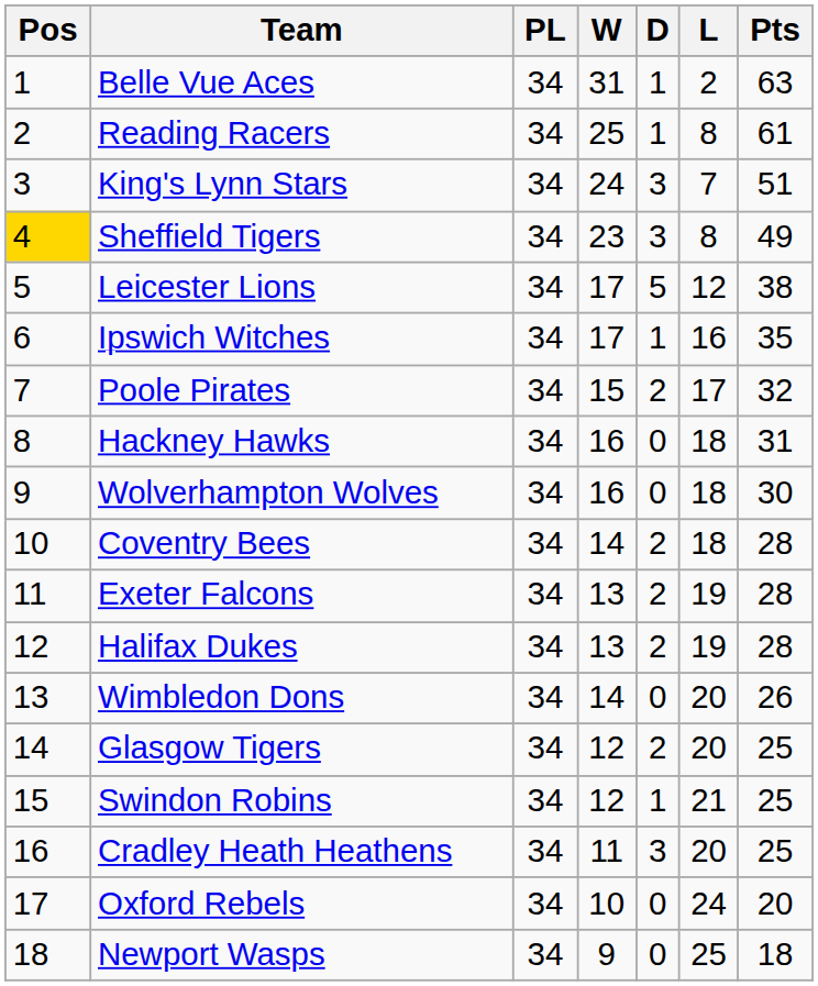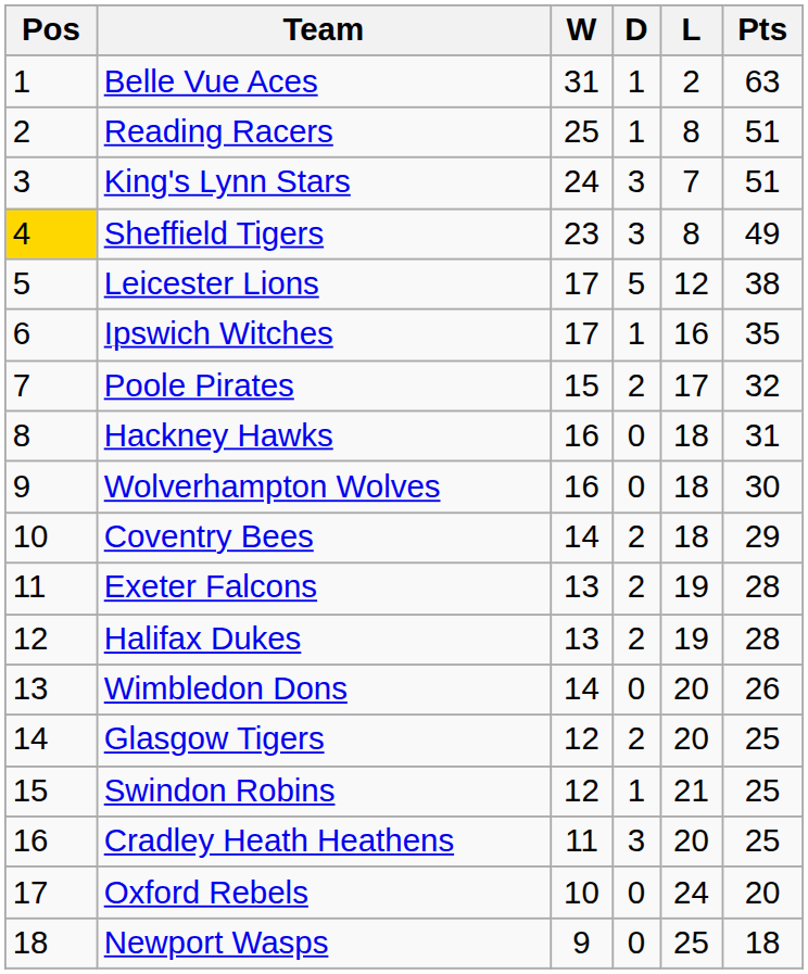 <table class=wikitable width="400">
 <tr>
 <th>Pos</th>
 <th>Team</th>
-<th>PL</th>
 <th>W</th>
 <th>D</th>
 <th>L</th>
 <th>Pts</th>
 </tr>
 <tr>
 <td>1</td>
 <td><a href='#'>Belle Vue Aces</a></td>
-<td align="center">34</td>
 <td align="center">31</td>
 <td align="center">1</td>
 <td align="center">2</td>
 <td align="center">63</td>
 </tr>
 <tr>
 <td>2</td>
 <td><a href='#'>Reading Racers</a></td>
-<td align="center">34</td>
 <td align="center">25</td>
 <td align="center">1</td>
 <td align="center">8</td>
-<td align="center">61</td>
+<td align="center">51</td>
 </tr>
 <tr>
 <td>3</td>
 <td><a href='#'>King's Lynn Stars</a></td>
-<td align="center">34</td>
 <td align="center">24</td>
 <td align="center">3</td>
 <td align="center">7</td>
 <td align="center">51</td>
 </tr>
 <tr>
 <td style="background: gold;">4</td>
 <td><a href='#'>Sheffield Tigers</a></td>
-<td align="center">34</td>
 <td align="center">23</td>
 <td align="center">3</td>
 <td align="center">8</td>
 <td align="center">49</td>
 </tr>
 <tr>
 <td>5</td>
 <td><a href='#'>Leicester Lions</a></td>
-<td align="center">34</td>
 <td align="center">17</td>
 <td align="center">5</td>
 <td align="center">12</td>
 <td align="center">38</td>
 </tr>
 <tr>
 <td>6</td>
 <td><a href='#'>Ipswich Witches</a></td>
-<td align="center">34</td>
 <td align="center">17</td>
 <td align="center">1</td>
 <td align="center">16</td>
 <td align="center">35</td>
 </tr>
 <tr>
 <td>7</td>
 <td><a href='#'>Poole Pirates</a></td>
-<td align="center">34</td>
 <td align="center">15</td>
 <td align="center">2</td>
 <td align="center">17</td>
 <td align="center">32</td>
 </tr>
 <tr>
 <td>8</td>
 <td><a href='#'>Hackney Hawks</a></td>
-<td align="center">34</td>
 <td align="center">16</td>
 <td align="center">0</td>
 <td align="center">18</td>
 <td align="center">31</td>
 </tr>
 <tr>
 <td>9</td>
 <td><a href='#'>Wolverhampton Wolves</a></td>
-<td align="center">34</td>
 <td align="center">16</td>
 <td align="center">0</td>
 <td align="center">18</td>
 <td align="center">30</td>
 </tr>
 <tr>
 <td>10</td>
 <td><a href='#'>Coventry Bees</a></td>
-<td align="center">34</td>
 <td align="center">14</td>
 <td align="center">2</td>
 <td align="center">18</td>
-<td align="center">28</td>
+<td align="center">29</td>
 </tr>
 <tr>
 <td>11</td>
 <td><a href='#'>Exeter Falcons</a></td>
-<td align="center">34</td>
 <td align="center">13</td>
 <td align="center">2</td>
 <td align="center">19</td>
 <td align="center">28</td>
 </tr>
 <tr>
 <td>12</td>
 <td><a href='#'>Halifax Dukes</a></td>
-<td align="center">34</td>
 <td align="center">13</td>
 <td align="center">2</td>
 <td align="center">19</td>
 <td align="center">28</td>
 </tr>
 <tr>
 <td>13</td>
 <td><a href='#'>Wimbledon Dons</a></td>
-<td align="center">34</td>
 <td align="center">14</td>
 <td align="center">0</td>
 <td align="center">20</td>
 <td align="center">26</td>
 </tr>
 <tr>
 <td>14</td>
 <td><a href='#'>Glasgow Tigers</a></td>
-<td align="center">34</td>
 <td align="center">12</td>
 <td align="center">2</td>
 <td align="center">20</td>
 <td align="center">25</td>
 </tr>
 <tr>
 <td>15</td>
 <td><a href='#'>Swindon Robins</a></td>
-<td align="center">34</td>
 <td align="center">12</td>
 <td align="center">1</td>
 <td align="center">21</td>
 <td align="center">25</td>
 </tr>
 <tr>
 <td>16</td>
 <td><a href='#'>Cradley Heath Heathens</a></td>
-<td align="center">34</td>
 <td align="center">11</td>
 <td align="center">3</td>
 <td align="center">20</td>
 <td align="center">25</td>
 </tr>
 <tr>
 <td>17</td>
 <td><a href='#'>Oxford Rebels</a></td>
-<td align="center">34</td>
 <td align="center">10</td>
 <td align="center">0</td>
 <td align="center">24</td>
 <td align="center">20</td>
 </tr>
 <tr>
 <td>18</td>
 <td><a href='#'>Newport Wasps</a></td>
-<td align="center">34</td>
 <td align="center">9</td>
 <td align="center">0</td>
 <td align="center">25</td>
 <td align="center">18</td>
 </tr>
 </table>
